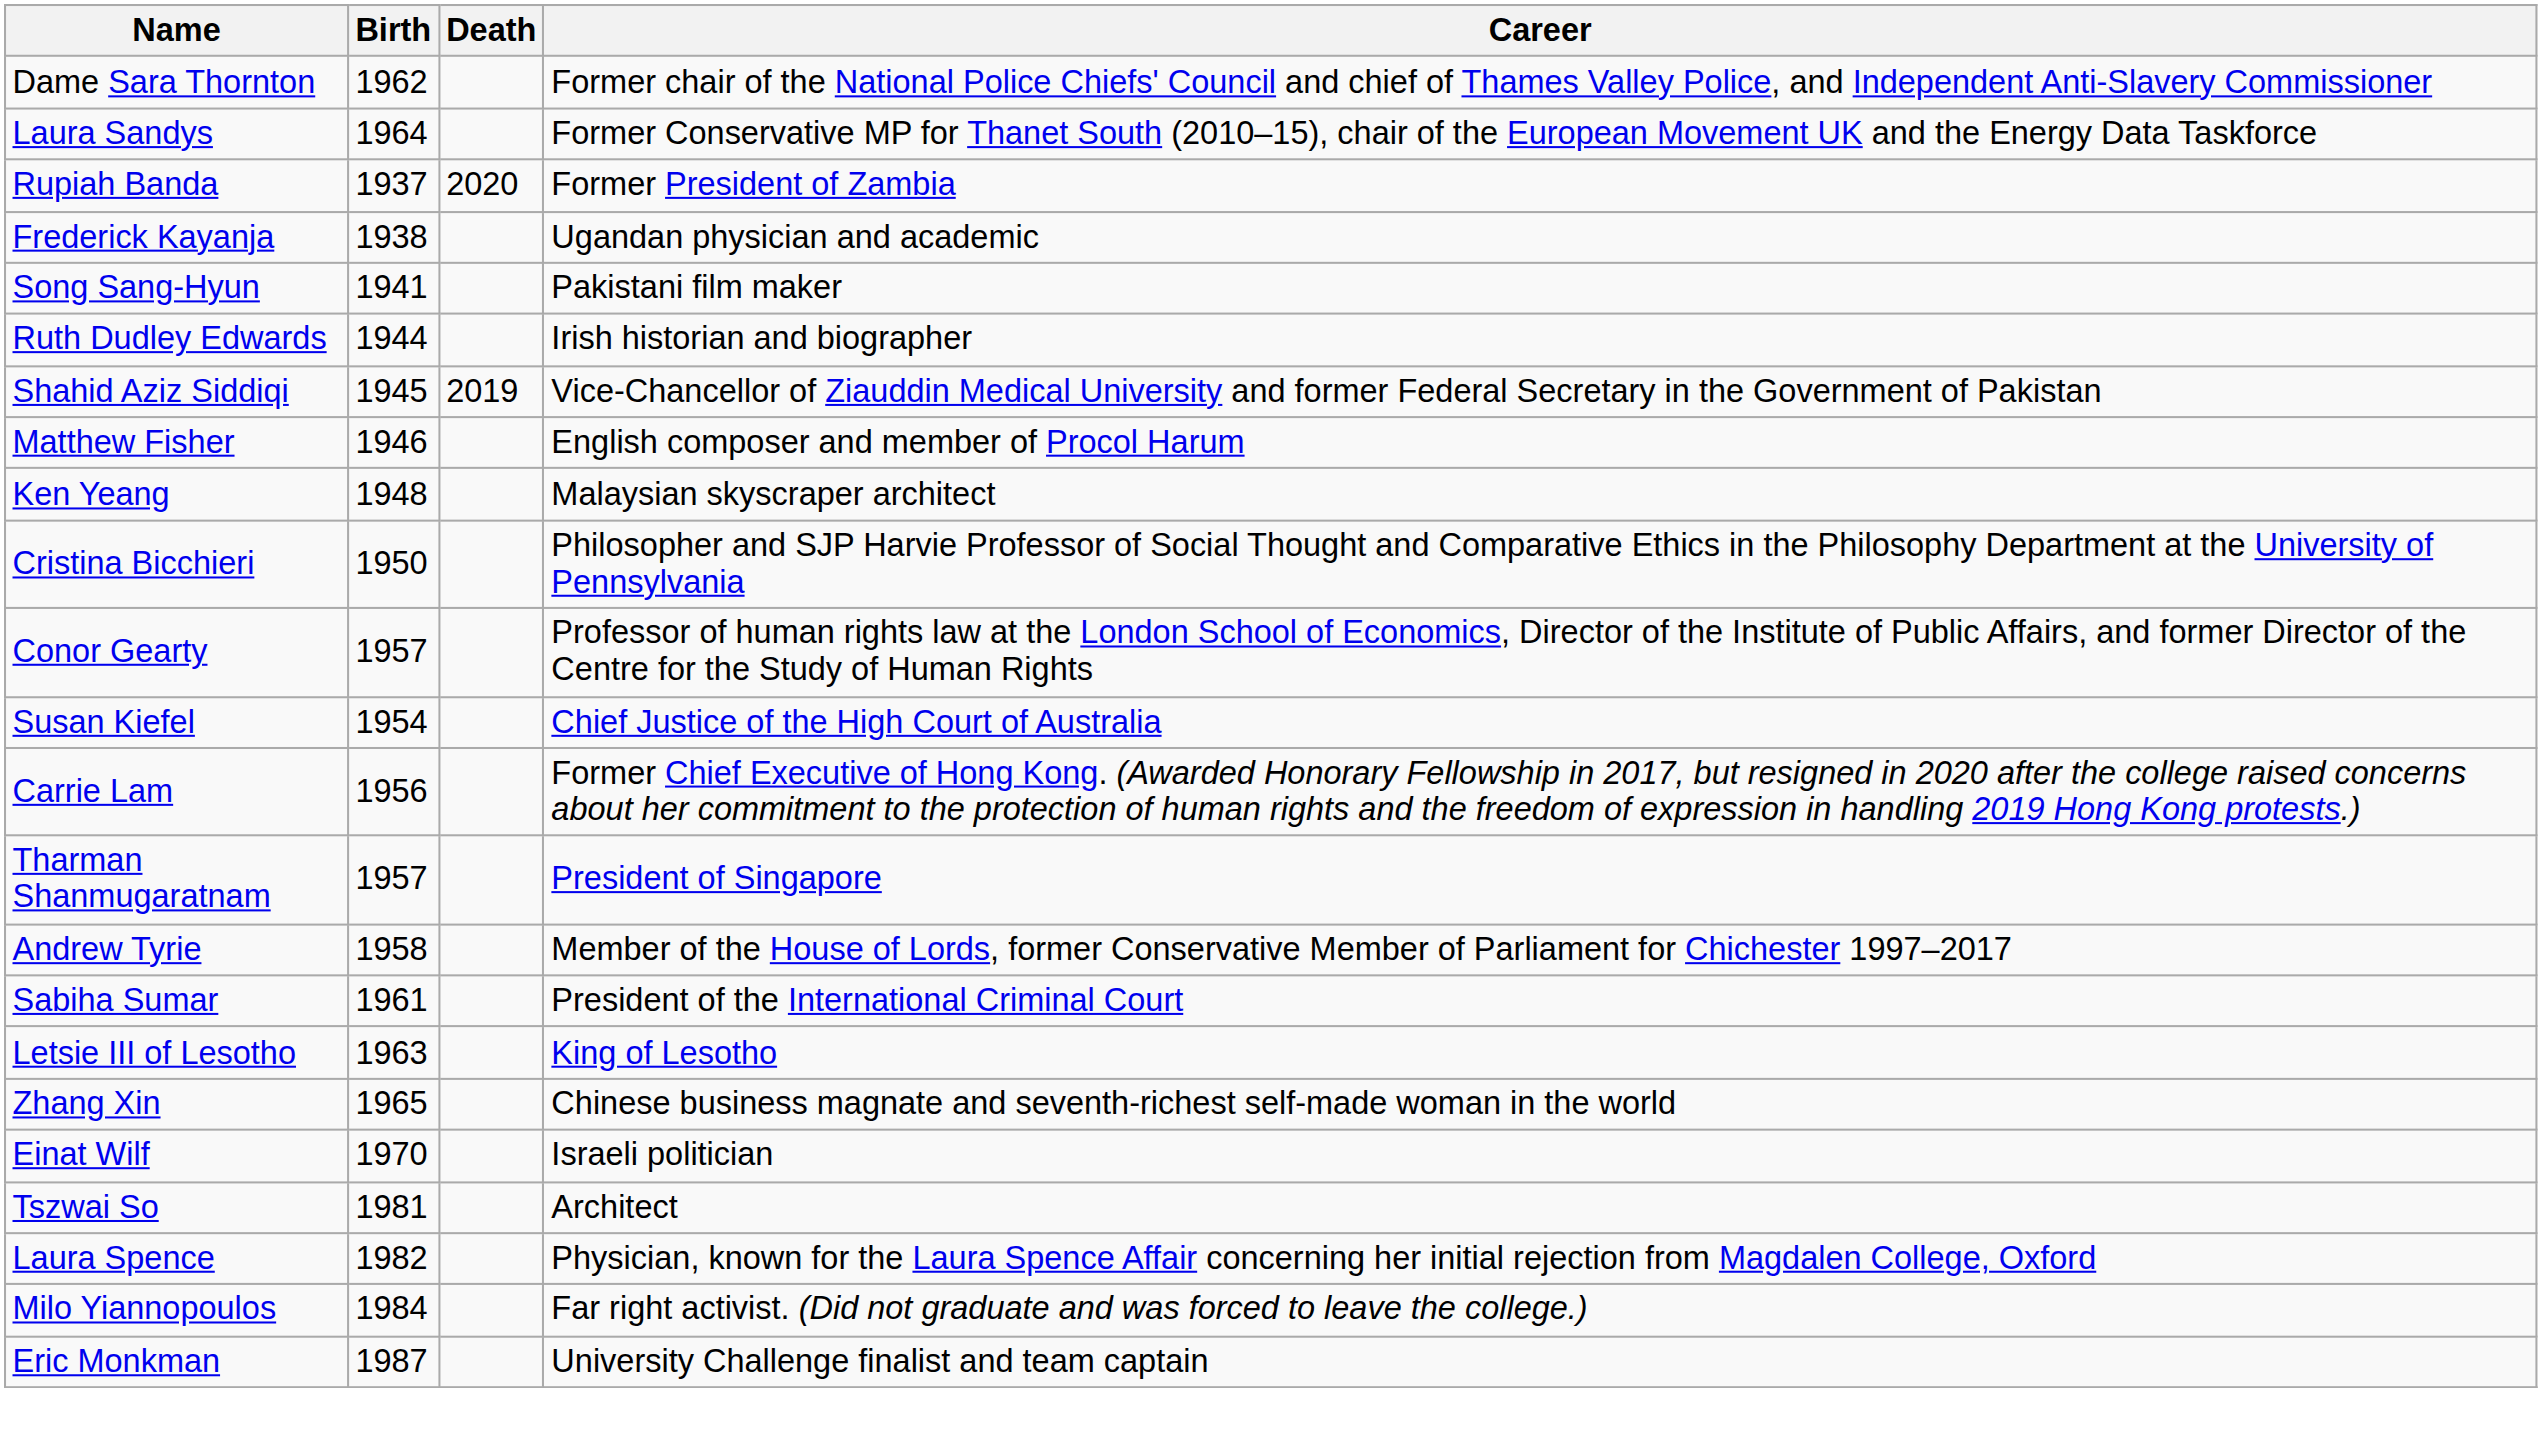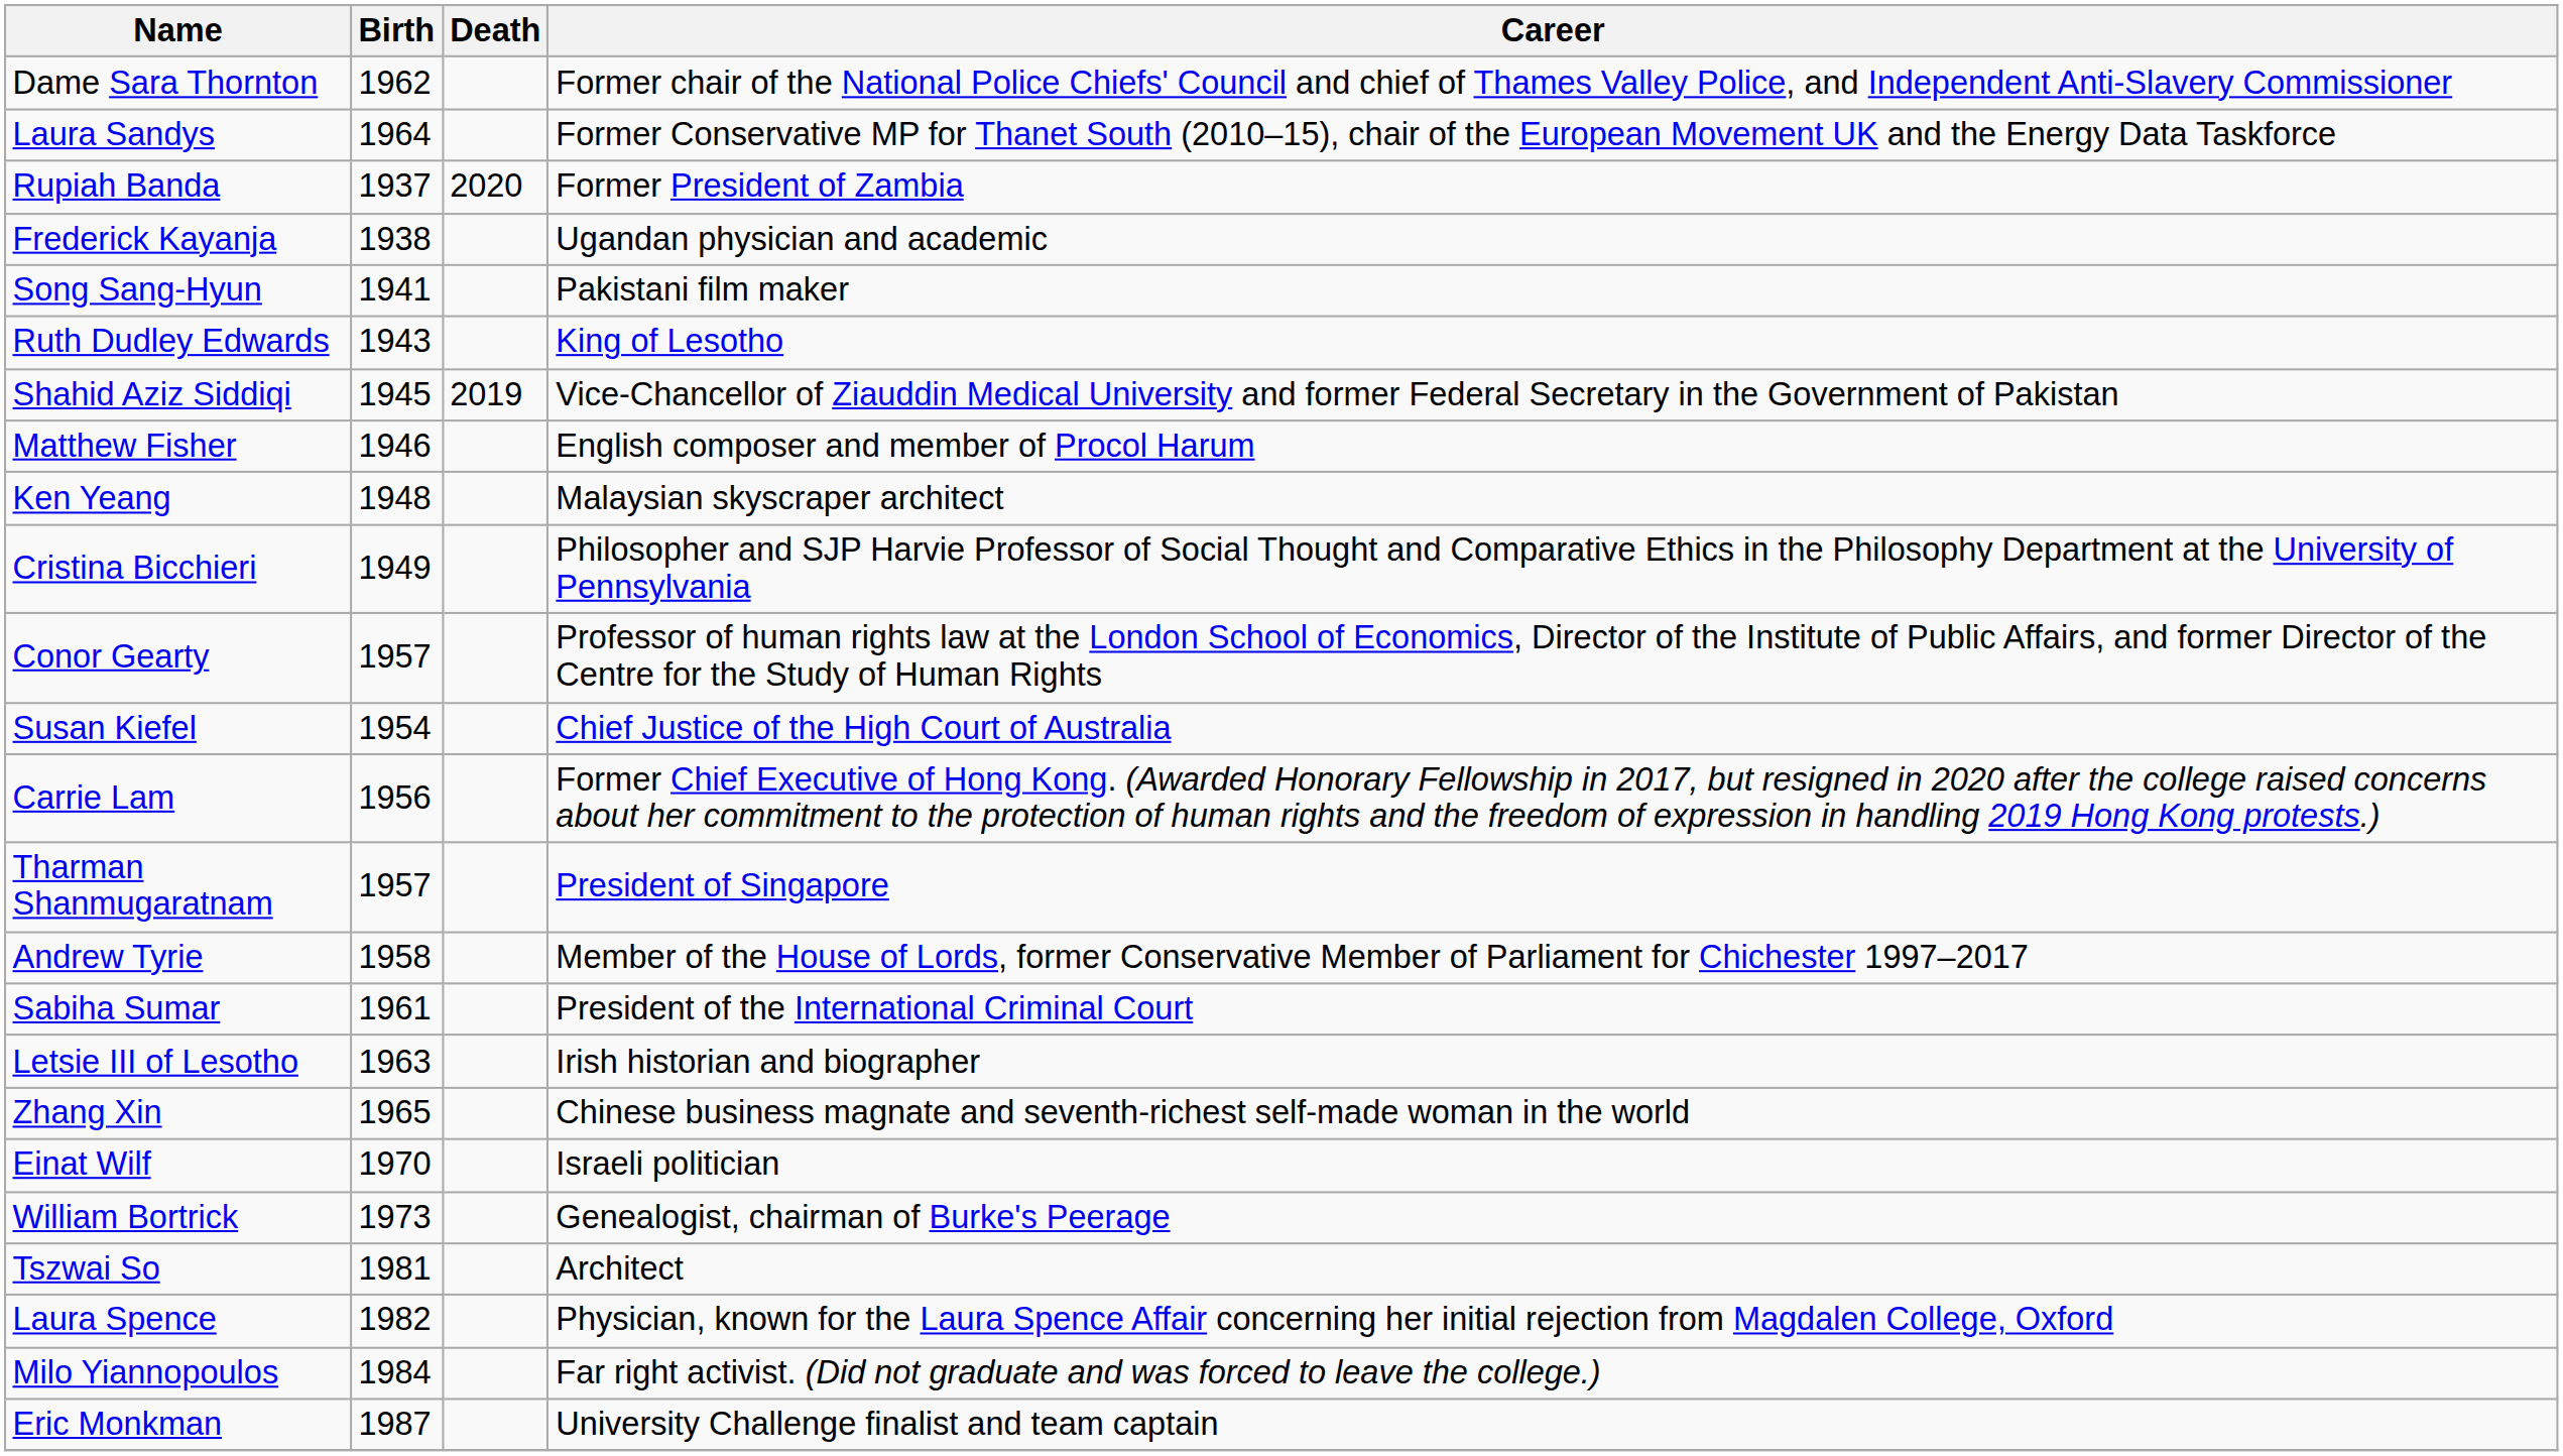 <table class="wikitable sortable">
 <tr>
 <th>Name</th>
 <th>Birth</th>
 <th>Death</th>
 <th>Career</th>
 </tr>
 <tr>
 <td>Dame <a href='#'>Sara Thornton</a></td>
 <td>1962</td>
 <td></td>
 <td>Former chair of the <a href='#'>National Police Chiefs' Council</a> and chief of <a href='#'>Thames Valley Police</a>, and <a href='#'>Independent Anti-Slavery Commissioner</a></td>
 </tr>
 <tr>
 <td><a href='#'>Laura Sandys</a></td>
 <td>1964</td>
 <td></td>
 <td>Former Conservative MP for <a href='#'>Thanet South</a> (2010–15), chair of the <a href='#'>European Movement UK</a> and the Energy Data Taskforce</td>
 </tr>
 <tr>
 <td><a href='#'>Rupiah Banda</a></td>
 <td>1937</td>
 <td>2020</td>
 <td>Former <a href='#'>President of Zambia</a></td>
 </tr>
 <tr>
 <td><a href='#'>Frederick Kayanja</a></td>
 <td>1938</td>
 <td></td>
 <td>Ugandan physician and academic</td>
 </tr>
 <tr>
 <td><a href='#'>Song Sang-Hyun</a></td>
 <td>1941</td>
 <td></td>
 <td>Pakistani film maker</td>
 </tr>
 <tr>
 <td><a href='#'>Ruth Dudley Edwards</a></td>
-<td>1944</td>
+<td>1943</td>
 <td></td>
-<td>Irish historian and biographer</td>
+<td><a href='#'>King of Lesotho</a></td>
 </tr>
 <tr>
 <td><a href='#'>Shahid Aziz Siddiqi</a></td>
 <td>1945</td>
 <td>2019</td>
 <td>Vice-Chancellor of <a href='#'>Ziauddin Medical University</a> and former Federal Secretary in the Government of Pakistan</td>
 </tr>
 <tr>
 <td><a href='#'>Matthew Fisher</a></td>
 <td>1946</td>
 <td></td>
 <td>English composer and member of <a href='#'>Procol Harum</a></td>
 </tr>
 <tr>
 <td><a href='#'>Ken Yeang</a></td>
 <td>1948</td>
 <td></td>
 <td>Malaysian skyscraper architect</td>
 </tr>
 <tr>
 <td><a href='#'>Cristina Bicchieri</a></td>
-<td>1950</td>
+<td>1949</td>
 <td></td>
 <td>Philosopher and SJP Harvie Professor of Social Thought and Comparative Ethics in the Philosophy Department at the <a href='#'>University of Pennsylvania</a></td>
 </tr>
 <tr>
 <td><a href='#'>Conor Gearty</a></td>
 <td>1957</td>
 <td></td>
 <td>Professor of human rights law at the <a href='#'>London School of Economics</a>, Director of the Institute of Public Affairs, and former Director of the Centre for the Study of Human Rights</td>
 </tr>
 <tr>
 <td><a href='#'>Susan Kiefel</a></td>
 <td>1954</td>
 <td></td>
 <td><a href='#'>Chief Justice of the High Court of Australia</a></td>
 </tr>
 <tr>
 <td><a href='#'>Carrie Lam</a></td>
 <td>1956</td>
 <td></td>
 <td>Former <a href='#'>Chief Executive of Hong Kong</a>. <em>(Awarded Honorary Fellowship in 2017, but resigned in 2020 after the college raised concerns about her commitment to the protection of human rights and the freedom of expression in handling <a href='#'>2019 Hong Kong protests</a>.)</em></td>
 </tr>
 <tr>
 <td><a href='#'>Tharman Shanmugaratnam</a></td>
 <td>1957</td>
 <td></td>
 <td><a href='#'>President of Singapore</a></td>
 </tr>
 <tr>
 <td><a href='#'>Andrew Tyrie</a></td>
 <td>1958</td>
 <td></td>
 <td>Member of the <a href='#'>House of Lords</a>, former Conservative Member of Parliament for <a href='#'>Chichester</a> 1997–2017</td>
 </tr>
 <tr>
 <td><a href='#'>Sabiha Sumar</a></td>
 <td>1961</td>
 <td></td>
 <td>President of the <a href='#'>International Criminal Court</a></td>
 </tr>
 <tr>
 <td><a href='#'>Letsie III of Lesotho</a></td>
 <td>1963</td>
 <td></td>
-<td><a href='#'>King of Lesotho</a></td>
+<td>Irish historian and biographer</td>
 </tr>
 <tr>
 <td><a href='#'>Zhang Xin</a></td>
 <td>1965</td>
 <td></td>
 <td>Chinese business magnate and seventh-richest self-made woman in the world</td>
 </tr>
 <tr>
 <td><a href='#'>Einat Wilf</a></td>
 <td>1970</td>
 <td></td>
 <td>Israeli politician</td>
+</tr>
+<tr>
+<td><a href='#'>William Bortrick</a></td>
+<td>1973</td>
+<td></td>
+<td>Genealogist, chairman of <a href='#'>Burke's Peerage</a></td>
 </tr>
 <tr>
 <td><a href='#'>Tszwai So</a></td>
 <td>1981</td>
 <td></td>
 <td>Architect</td>
 </tr>
 <tr>
 <td><a href='#'>Laura Spence</a></td>
 <td>1982</td>
 <td></td>
 <td>Physician, known for the <a href='#'>Laura Spence Affair</a> concerning her initial rejection from <a href='#'>Magdalen College, Oxford</a></td>
 </tr>
 <tr>
 <td><a href='#'>Milo Yiannopoulos</a></td>
 <td>1984</td>
 <td></td>
 <td>Far right activist. <em>(Did not graduate and was forced to leave the college.)</em></td>
 </tr>
 <tr>
 <td><a href='#'>Eric Monkman</a></td>
 <td>1987</td>
 <td></td>
 <td>University Challenge finalist and team captain</td>
 </tr>
 <tr>
 </tr>
 </table>
